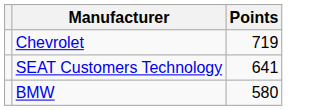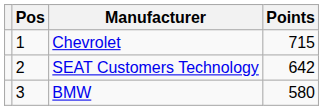 <table class="wikitable" style="font-size: 95%;">
 <tr>
 <th></th>
+<th>Pos</th>
 <th>Manufacturer</th>
 <th>Points</th>
 </tr>
 <tr>
 <td align="left"></td>
+<td>1</td>
 <td> <a href='#'>Chevrolet</a></td>
-<td align="right">719</td>
+<td align="right">715</td>
 </tr>
 <tr>
 <td align="left"></td>
+<td>2</td>
 <td> <a href='#'>SEAT Customers Technology</a></td>
-<td align="right">641</td>
+<td align="right">642</td>
 </tr>
 <tr>
 <td align="left"></td>
+<td>3</td>
 <td> <a href='#'>BMW</a></td>
 <td align="right">580</td>
 </tr>
 </table>
